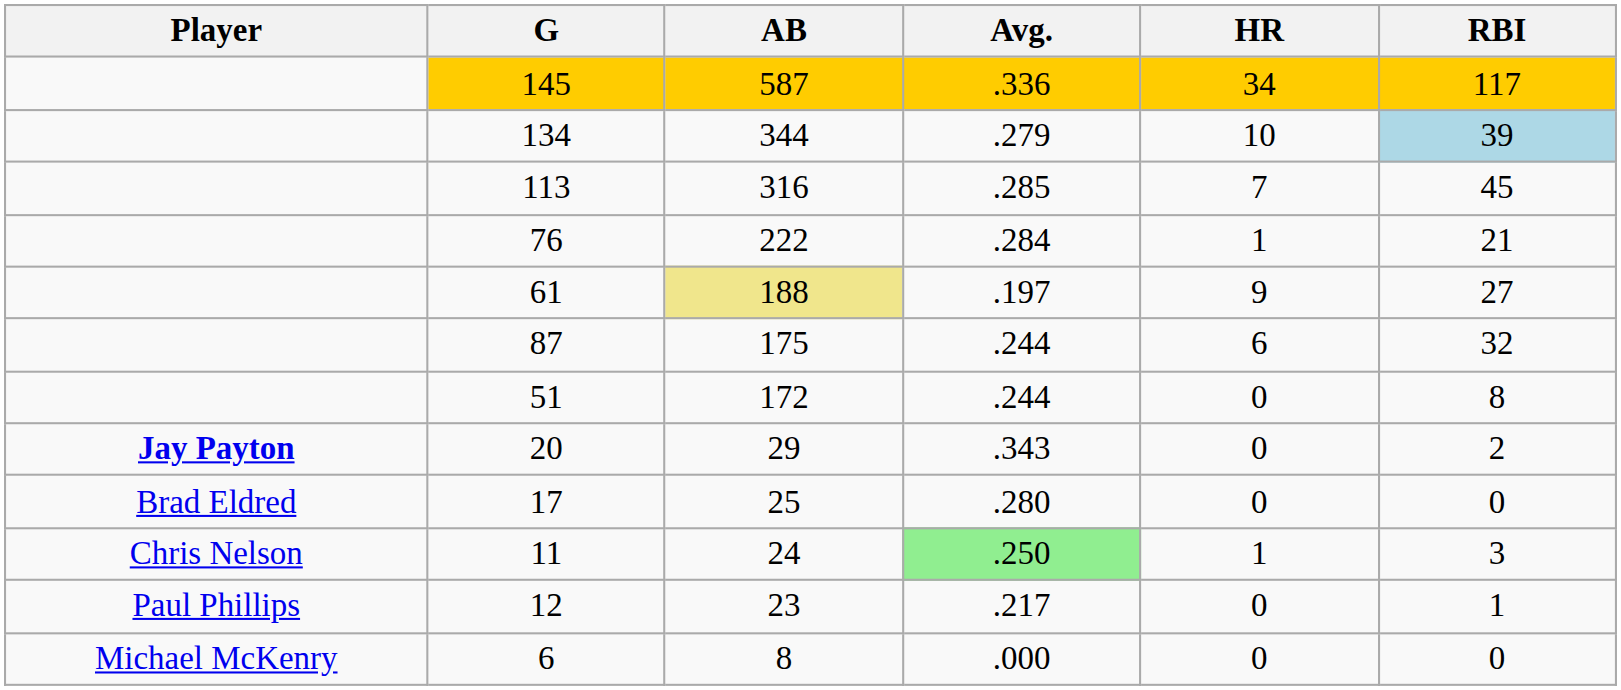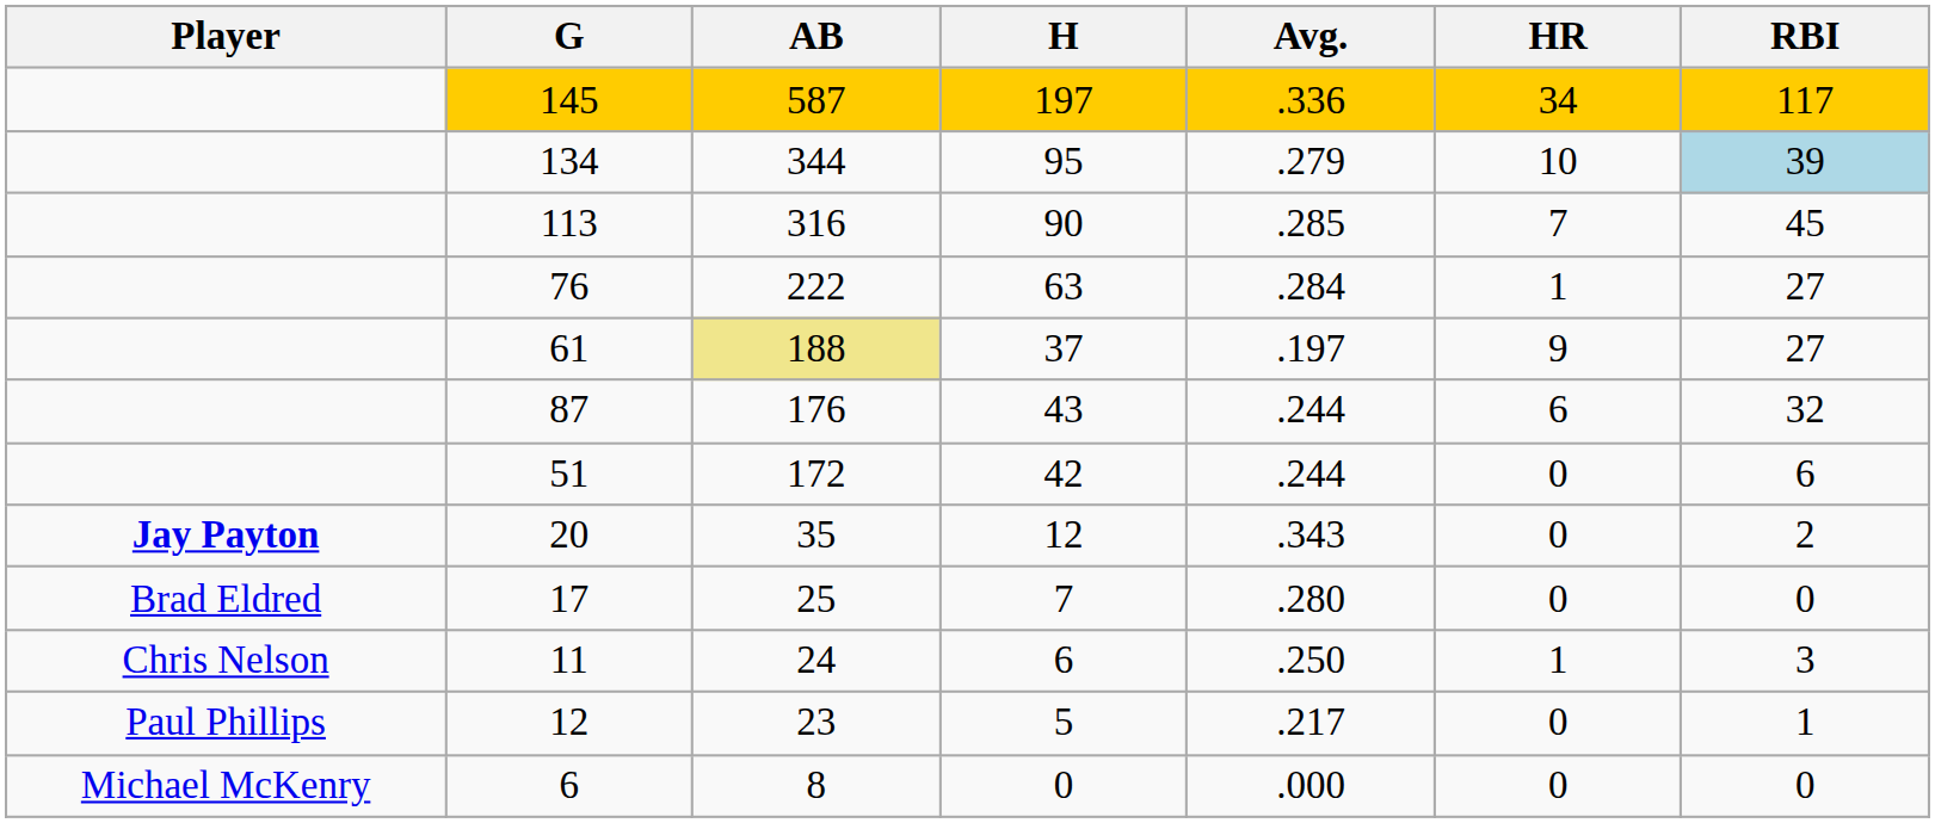 <table class="wikitable sortable">
 <tr>
 <th bgcolor="#DDDDFF" width="16%">Player</th>
 <th bgcolor="#DDDDFF" width="9%">G</th>
 <th bgcolor="#DDDDFF" width="9%">AB</th>
+<th bgcolor="#DDDDFF" width="9%">H</th>
 <th bgcolor="#DDDDFF" width="9%">Avg.</th>
 <th bgcolor="#DDDDFF" width="9%">HR</th>
 <th bgcolor="#DDDDFF" width="9%">RBI</th>
 </tr>
 <tr align="center">
 <td></td>
 <td bgcolor="#FFCC00">145</td>
 <td bgcolor="#FFCC00">587</td>
+<td bgcolor="#FFCC00">197</td>
 <td bgcolor="#FFCC00">.336</td>
 <td bgcolor="#FFCC00">34</td>
 <td bgcolor="#FFCC00">117</td>
 </tr>
 <tr align="center">
 <td></td>
 <td>134</td>
 <td>344</td>
+<td>95</td>
 <td>.279</td>
 <td>10</td>
 <td style="background: lightblue;">39</td>
 </tr>
 <tr align="center">
 <td></td>
 <td>113</td>
 <td>316</td>
+<td>90</td>
 <td>.285</td>
 <td>7</td>
 <td>45</td>
 </tr>
 <tr align="center">
 <td></td>
 <td>76</td>
 <td>222</td>
+<td>63</td>
 <td>.284</td>
 <td>1</td>
-<td>21</td>
+<td>27</td>
 </tr>
 <tr align="center">
 <td></td>
 <td>61</td>
 <td style="background: khaki;">188</td>
+<td>37</td>
 <td>.197</td>
 <td>9</td>
 <td>27</td>
 </tr>
 <tr align="center">
 <td></td>
 <td>87</td>
-<td>175</td>
+<td>176</td>
+<td>43</td>
 <td>.244</td>
 <td>6</td>
 <td>32</td>
 </tr>
 <tr align="center">
 <td></td>
 <td>51</td>
 <td>172</td>
+<td>42</td>
 <td>.244</td>
 <td>0</td>
-<td>8</td>
+<td>6</td>
 </tr>
 <tr align="center">
 <td><strong><a href='#'>Jay Payton</a></strong></td>
 <td>20</td>
-<td>29</td>
+<td>35</td>
+<td>12</td>
 <td>.343</td>
 <td>0</td>
 <td>2</td>
 </tr>
 <tr align=center>
 <td><a href='#'>Brad Eldred</a></td>
 <td>17</td>
 <td>25</td>
+<td>7</td>
 <td>.280</td>
 <td>0</td>
 <td>0</td>
 </tr>
 <tr align=center>
 <td><a href='#'>Chris Nelson</a></td>
 <td>11</td>
 <td>24</td>
-<td style="background: lightgreen;">.250</td>
+<td>6</td>
+<td>.250</td>
 <td>1</td>
 <td>3</td>
 </tr>
 <tr align=center>
 <td><a href='#'>Paul Phillips</a></td>
 <td>12</td>
 <td>23</td>
+<td>5</td>
 <td>.217</td>
 <td>0</td>
 <td>1</td>
 </tr>
 <tr align=center>
 <td><a href='#'>Michael McKenry</a></td>
 <td>6</td>
 <td>8</td>
+<td>0</td>
 <td>.000</td>
 <td>0</td>
 <td>0</td>
 </tr>
 </table>
